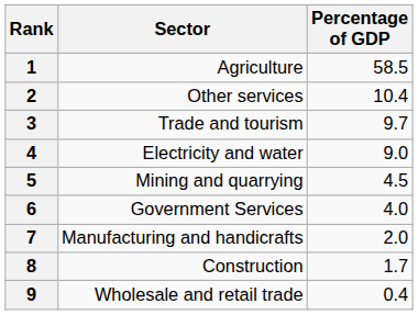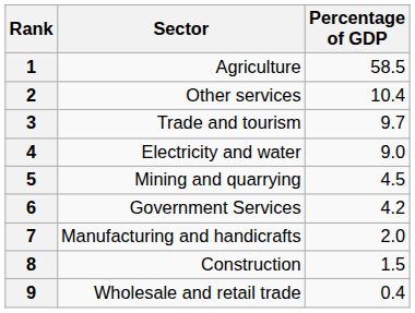 <table class="wikitable floatright" style="margin-right: 0; margin-left: 1em; text-align:right;">
 <tr>
 <th scope="col">Rank</th>
 <th scope="col">Sector</th>
 <th scope="col">Percentage<br> of GDP</th>
 </tr>
 <tr>
 <th scope="row">1</th>
 <td>Agriculture</td>
 <td>58.5</td>
 </tr>
 <tr>
 <th scope="row">2</th>
 <td>Other services</td>
 <td>10.4</td>
 </tr>
 <tr>
 <th scope="row">3</th>
 <td>Trade and tourism</td>
 <td>9.7</td>
 </tr>
 <tr>
 <th scope="row">4</th>
 <td>Electricity and water</td>
 <td>9.0</td>
 </tr>
 <tr>
 <th scope="row">5</th>
 <td>Mining and quarrying</td>
 <td>4.5</td>
 </tr>
 <tr>
 <th scope="row">6</th>
 <td>Government Services</td>
-<td>4.0</td>
+<td>4.2</td>
 </tr>
 <tr>
 <th scope="row">7</th>
 <td>Manufacturing and handicrafts</td>
 <td>2.0</td>
 </tr>
 <tr>
 <th scope="row">8</th>
 <td>Construction</td>
-<td>1.7</td>
+<td>1.5</td>
 </tr>
 <tr>
 <th scope="row">9</th>
 <td>Wholesale and retail trade</td>
 <td>0.4</td>
 </tr>
 </table>
